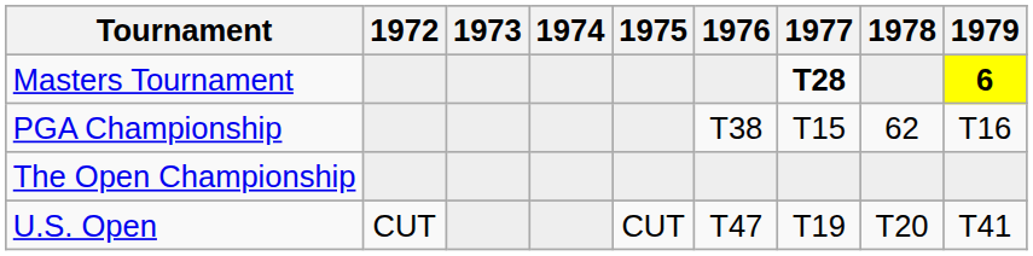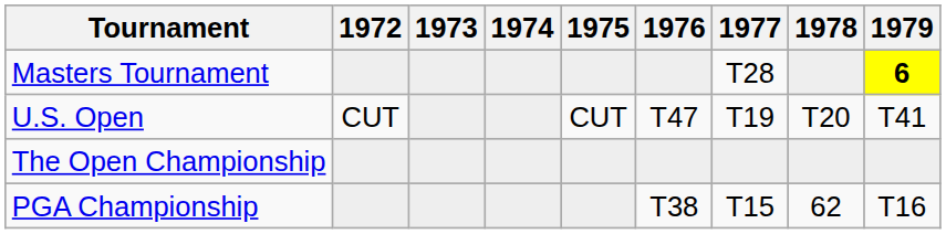 <table class="wikitable" style="font-size:95%;text-align:center;">
 <tr>
 <th>Tournament</th>
 <th>1972</th>
 <th>1973</th>
 <th>1974</th>
 <th>1975</th>
 <th>1976</th>
 <th>1977</th>
 <th>1978</th>
 <th>1979</th>
 </tr>
 <tr>
 <td align=left><a href='#'>Masters Tournament</a></td>
 <td style="background:#eeeeee;"></td>
 <td style="background:#eeeeee;"></td>
 <td style="background:#eeeeee;"></td>
 <td style="background:#eeeeee;"></td>
 <td style="background:#eeeeee;"></td>
-<td><strong>T28</strong></td>
+<td>T28</td>
 <td style="background:#eeeeee;"></td>
 <td style="background:yellow;"><strong>6</strong></td>
 </tr>
 <tr>
-<td align=left><a href='#'>PGA Championship</a></td>
+<td align=left><a href='#'>U.S. Open</a></td>
+<td>CUT</td>
 <td style="background:#eeeeee;"></td>
 <td style="background:#eeeeee;"></td>
-<td style="background:#eeeeee;"></td>
-<td style="background:#eeeeee;"></td>
-<td>T38</td>
-<td>T15</td>
-<td>62</td>
-<td>T16</td>
+<td>CUT</td>
+<td>T47</td>
+<td>T19</td>
+<td>T20</td>
+<td>T41</td>
 </tr>
 <tr>
 <td align=left><a href='#'>The Open Championship</a></td>
 <td style="background:#eeeeee;"></td>
 <td style="background:#eeeeee;"></td>
 <td style="background:#eeeeee;"></td>
 <td style="background:#eeeeee;"></td>
 <td style="background:#eeeeee;"></td>
 <td style="background:#eeeeee;"></td>
 <td style="background:#eeeeee;"></td>
 <td style="background:#eeeeee;"></td>
 </tr>
 <tr>
-<td align=left><a href='#'>U.S. Open</a></td>
-<td>CUT</td>
+<td align=left><a href='#'>PGA Championship</a></td>
 <td style="background:#eeeeee;"></td>
 <td style="background:#eeeeee;"></td>
-<td>CUT</td>
-<td>T47</td>
-<td>T19</td>
-<td>T20</td>
-<td>T41</td>
+<td style="background:#eeeeee;"></td>
+<td style="background:#eeeeee;"></td>
+<td>T38</td>
+<td>T15</td>
+<td>62</td>
+<td>T16</td>
 </tr>
 </table>
